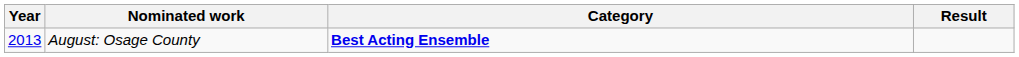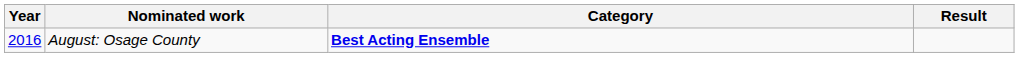 <table class=wikitable>
 <tr>
 <th width=4%>Year</th>
 <th width=28%>Nominated work</th>
 <th width=58%>Category</th>
 <th width=10%>Result</th>
 </tr>
 <tr>
-<td><a href='#'>2013</a></td>
+<td><a href='#'>2016</a></td>
 <td><em>August: Osage County</em></td>
 <td><strong><a href='#'>Best Acting Ensemble</a></strong></td>
 <td></td>
 </tr>
 </table>
